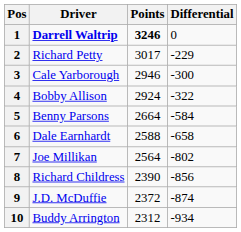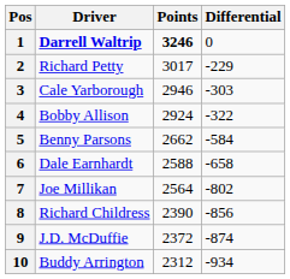 <table class="wikitable">
 <tr>
 <th>Pos</th>
 <th>Driver</th>
 <th>Points</th>
 <th>Differential</th>
 </tr>
 <tr>
 <th>1 </th>
 <td><strong><a href='#'>Darrell Waltrip</a></strong></td>
 <td style="text-align:center;"><strong>3246</strong></td>
 <td>0</td>
 </tr>
 <tr>
 <th>2 </th>
 <td><a href='#'>Richard Petty</a></td>
 <td style="text-align:center;">3017</td>
 <td>-229</td>
 </tr>
 <tr>
 <th>3 </th>
 <td><a href='#'>Cale Yarborough</a></td>
 <td style="text-align:center;">2946</td>
-<td>-300</td>
+<td>-303</td>
 </tr>
 <tr>
 <th>4 </th>
 <td><a href='#'>Bobby Allison</a></td>
 <td style="text-align:center;">2924</td>
 <td>-322</td>
 </tr>
 <tr>
 <th>5 </th>
 <td><a href='#'>Benny Parsons</a></td>
-<td style="text-align:center;">2664</td>
+<td style="text-align:center;">2662</td>
 <td>-584</td>
 </tr>
 <tr>
 <th>6 </th>
 <td><a href='#'>Dale Earnhardt</a></td>
 <td style="text-align:center;">2588</td>
 <td>-658</td>
 </tr>
 <tr>
 <th>7 </th>
 <td><a href='#'>Joe Millikan</a></td>
 <td style="text-align:center;">2564</td>
 <td>-802</td>
 </tr>
 <tr>
 <th>8 </th>
 <td><a href='#'>Richard Childress</a></td>
 <td style="text-align:center;">2390</td>
 <td>-856</td>
 </tr>
 <tr>
 <th>9 </th>
 <td><a href='#'>J.D. McDuffie</a></td>
 <td style="text-align:center;">2372</td>
 <td>-874</td>
 </tr>
 <tr>
 <th>10 </th>
 <td><a href='#'>Buddy Arrington</a></td>
 <td style="text-align:center;">2312</td>
 <td>-934</td>
 </tr>
 </table>
